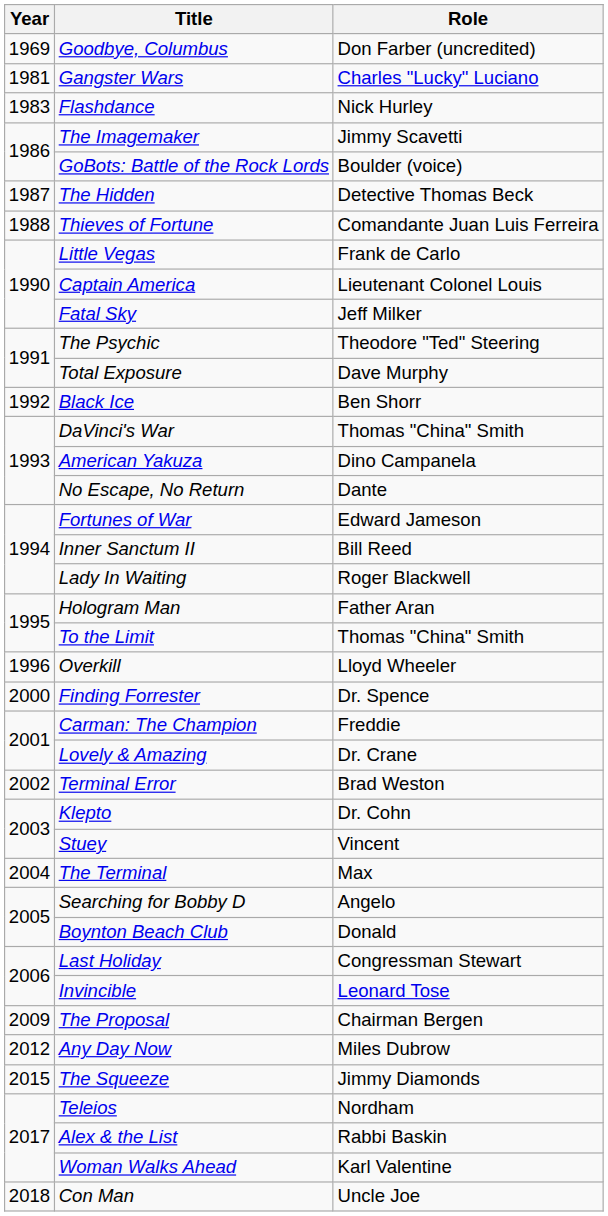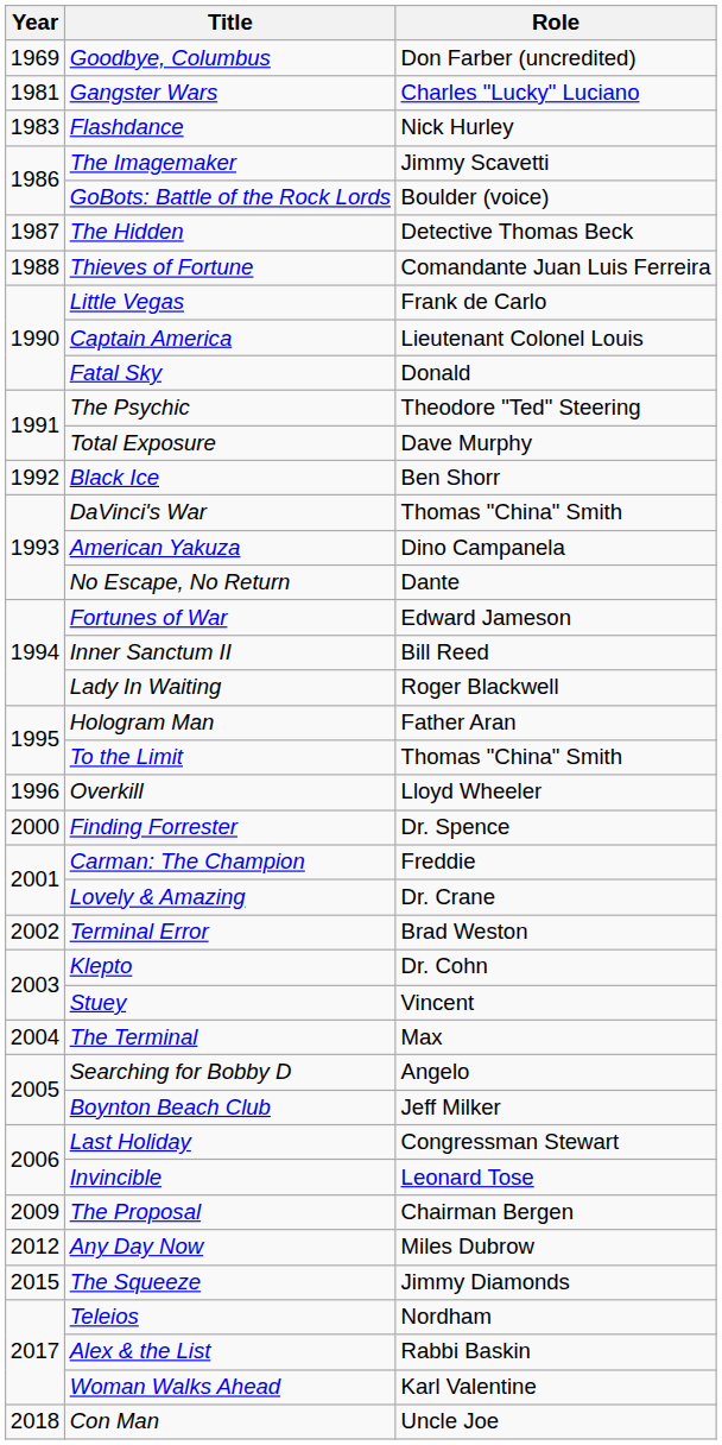 <table class="wikitable sortable">
 <tr>
 <th>Year</th>
 <th>Title</th>
 <th>Role</th>
 </tr>
 <tr>
 <td>1969</td>
 <td><em><a href='#'>Goodbye, Columbus</a></em></td>
 <td>Don Farber (uncredited)</td>
 </tr>
 <tr>
 <td>1981</td>
 <td><em><a href='#'>Gangster Wars</a></em></td>
 <td><a href='#'>Charles "Lucky" Luciano</a></td>
 </tr>
 <tr>
 <td>1983</td>
 <td><em><a href='#'>Flashdance</a></em></td>
 <td>Nick Hurley</td>
 </tr>
 <tr>
 <td rowspan="2">1986</td>
 <td><em><a href='#'>The Imagemaker</a></em></td>
 <td>Jimmy Scavetti</td>
 </tr>
 <tr>
 <td><em><a href='#'>GoBots: Battle of the Rock Lords</a></em></td>
 <td>Boulder (voice)</td>
 </tr>
 <tr>
 <td>1987</td>
 <td><em><a href='#'>The Hidden</a></em></td>
 <td>Detective Thomas Beck</td>
 </tr>
 <tr>
 <td>1988</td>
 <td><em><a href='#'>Thieves of Fortune</a></em></td>
 <td>Comandante Juan Luis Ferreira</td>
 </tr>
 <tr>
 <td rowspan="3">1990</td>
 <td><em><a href='#'>Little Vegas</a></em></td>
 <td>Frank de Carlo</td>
 </tr>
 <tr>
 <td><em><a href='#'>Captain America</a></em></td>
 <td>Lieutenant Colonel Louis</td>
 </tr>
 <tr>
 <td><em><a href='#'>Fatal Sky</a></em></td>
-<td>Jeff Milker</td>
+<td>Donald</td>
 </tr>
 <tr>
 <td rowspan="2">1991</td>
 <td><em>The Psychic</em></td>
 <td>Theodore "Ted" Steering</td>
 </tr>
 <tr>
 <td><em>Total Exposure</em></td>
 <td>Dave Murphy</td>
 </tr>
 <tr>
 <td>1992</td>
 <td><em><a href='#'>Black Ice</a></em></td>
 <td>Ben Shorr</td>
 </tr>
 <tr>
 <td rowspan="3">1993</td>
 <td><em>DaVinci's War</em></td>
 <td>Thomas "China" Smith</td>
 </tr>
 <tr>
 <td><em><a href='#'>American Yakuza</a></em></td>
 <td>Dino Campanela</td>
 </tr>
 <tr>
 <td><em>No Escape, No Return</em></td>
 <td>Dante</td>
 </tr>
 <tr>
 <td rowspan="3">1994</td>
 <td><em><a href='#'>Fortunes of War</a></em></td>
 <td>Edward Jameson</td>
 </tr>
 <tr>
 <td><em>Inner Sanctum II</em></td>
 <td>Bill Reed</td>
 </tr>
 <tr>
 <td><em>Lady In Waiting</em></td>
 <td>Roger Blackwell</td>
 </tr>
 <tr>
 <td rowspan="2">1995</td>
 <td><em>Hologram Man</em></td>
 <td>Father Aran</td>
 </tr>
 <tr>
 <td><em><a href='#'>To the Limit</a></em></td>
 <td>Thomas "China" Smith</td>
 </tr>
 <tr>
 <td>1996</td>
 <td><em>Overkill</em></td>
 <td>Lloyd Wheeler</td>
 </tr>
 <tr>
 <td>2000</td>
 <td><em><a href='#'>Finding Forrester</a></em></td>
 <td>Dr. Spence</td>
 </tr>
 <tr>
 <td rowspan="2">2001</td>
 <td><em><a href='#'>Carman: The Champion</a></em></td>
 <td>Freddie</td>
 </tr>
 <tr>
 <td><em><a href='#'>Lovely & Amazing</a></em></td>
 <td>Dr. Crane</td>
 </tr>
 <tr>
 <td>2002</td>
 <td><em><a href='#'>Terminal Error</a></em></td>
 <td>Brad Weston</td>
 </tr>
 <tr>
 <td rowspan="2">2003</td>
 <td><em><a href='#'>Klepto</a></em></td>
 <td>Dr. Cohn</td>
 </tr>
 <tr>
 <td><em><a href='#'>Stuey</a></em></td>
 <td>Vincent</td>
 </tr>
 <tr>
 <td>2004</td>
 <td><em><a href='#'>The Terminal</a></em></td>
 <td>Max</td>
 </tr>
 <tr>
 <td rowspan="2">2005</td>
 <td><em>Searching for Bobby D</em></td>
 <td>Angelo</td>
 </tr>
 <tr>
 <td><em><a href='#'>Boynton Beach Club</a></em></td>
-<td>Donald</td>
+<td>Jeff Milker</td>
 </tr>
 <tr>
 <td rowspan="2">2006</td>
 <td><em><a href='#'>Last Holiday</a></em></td>
 <td>Congressman Stewart</td>
 </tr>
 <tr>
 <td><em><a href='#'>Invincible</a></em></td>
 <td><a href='#'>Leonard Tose</a></td>
 </tr>
 <tr>
 <td>2009</td>
 <td><em><a href='#'>The Proposal</a></em></td>
 <td>Chairman Bergen</td>
 </tr>
 <tr>
 <td>2012</td>
 <td><em><a href='#'>Any Day Now</a></em></td>
 <td>Miles Dubrow</td>
 </tr>
 <tr>
 <td>2015</td>
 <td><em><a href='#'>The Squeeze</a></em></td>
 <td>Jimmy Diamonds</td>
 </tr>
 <tr>
 <td rowspan="3">2017</td>
 <td><em><a href='#'>Teleios</a></em></td>
 <td>Nordham</td>
 </tr>
 <tr>
 <td><em><a href='#'>Alex & the List</a></em></td>
 <td>Rabbi Baskin</td>
 </tr>
 <tr>
 <td><em><a href='#'>Woman Walks Ahead</a></em></td>
 <td>Karl Valentine</td>
 </tr>
 <tr>
 <td>2018</td>
 <td><em>Con Man </em></td>
 <td>Uncle Joe</td>
 </tr>
 </table>
